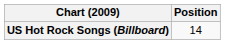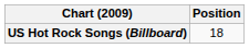 <table class="wikitable sortable plainrowheaders" style="text-align:center">
 <tr>
 <th>Chart (2009)</th>
 <th>Position</th>
 </tr>
 <tr>
 <th scope="row">US Hot Rock Songs (<em>Billboard</em>)</th>
-<td>14</td>
+<td>18</td>
 </tr>
 </table>
